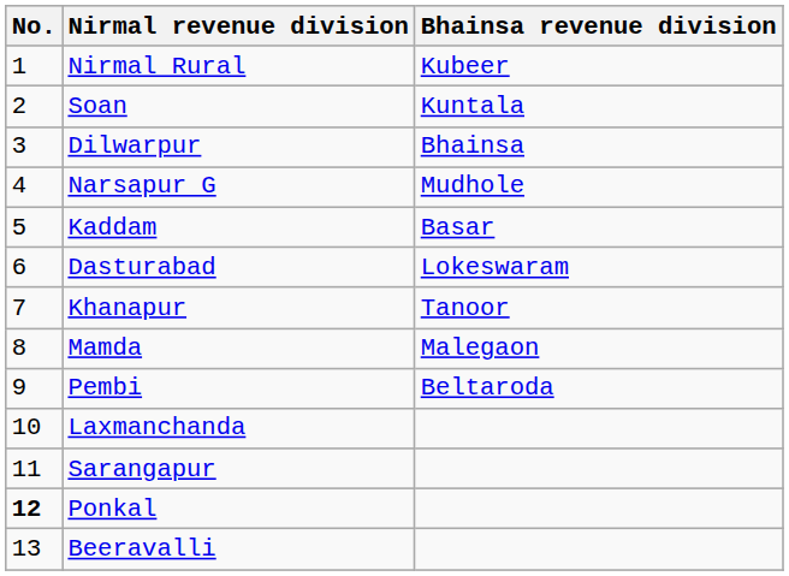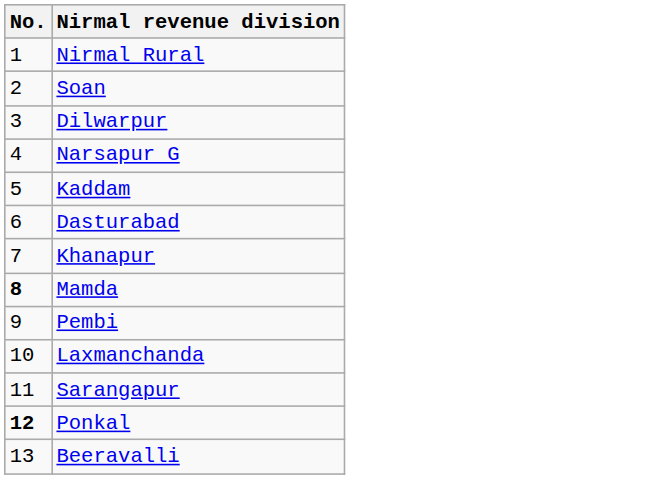 <table class="wikitable">
 <tr>
 <th>No.</th>
 <th>Nirmal revenue division</th>
-<th>Bhainsa revenue division</th>
 </tr>
 <tr>
 <td>1</td>
 <td><a href='#'>Nirmal Rural</a></td>
-<td><a href='#'>Kubeer</a></td>
 </tr>
 <tr>
 <td>2</td>
 <td><a href='#'>Soan</a></td>
-<td><a href='#'>Kuntala</a></td>
 </tr>
 <tr>
 <td>3</td>
 <td><a href='#'>Dilwarpur</a></td>
-<td><a href='#'>Bhainsa</a></td>
 </tr>
 <tr>
 <td>4</td>
 <td><a href='#'>Narsapur G</a></td>
-<td><a href='#'>Mudhole</a></td>
 </tr>
 <tr>
 <td>5</td>
 <td><a href='#'>Kaddam</a></td>
-<td><a href='#'>Basar</a></td>
 </tr>
 <tr>
 <td>6</td>
 <td><a href='#'>Dasturabad</a></td>
-<td><a href='#'>Lokeswaram</a></td>
 </tr>
 <tr>
 <td>7</td>
 <td><a href='#'>Khanapur</a></td>
-<td><a href='#'>Tanoor</a></td>
 </tr>
 <tr>
-<td>8</td>
+<td><strong>8</strong></td>
 <td><a href='#'>Mamda</a></td>
-<td><a href='#'>Malegaon</a></td>
 </tr>
 <tr>
 <td>9</td>
 <td><a href='#'>Pembi</a></td>
-<td><a href='#'>Beltaroda</a></td>
 </tr>
 <tr>
 <td>10</td>
 <td><a href='#'>Laxmanchanda</a></td>
-<td></td>
 </tr>
 <tr>
 <td>11</td>
 <td><a href='#'>Sarangapur</a></td>
-<td></td>
 </tr>
 <tr>
 <td><strong>12</strong></td>
 <td><a href='#'>Ponkal</a></td>
-<td></td>
 </tr>
 <tr>
 <td>13</td>
 <td><a href='#'>Beeravalli</a></td>
-<td></td>
 </tr>
 </table>
